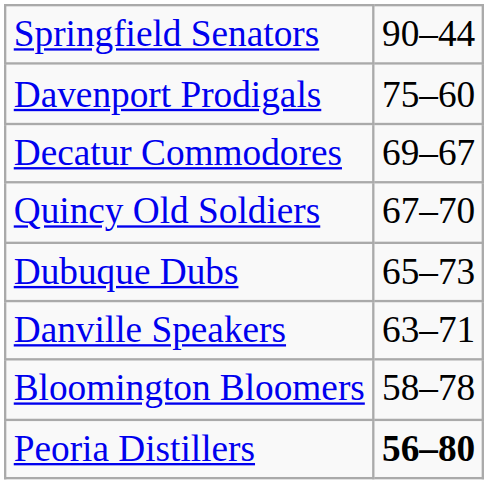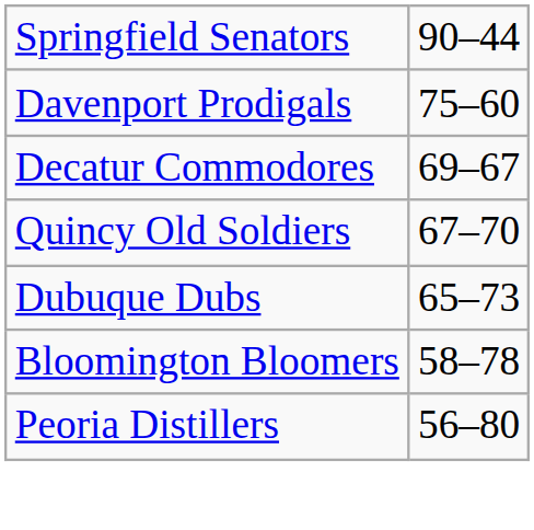 <table class="wikitable">
 <tr>
 <td><a href='#'>Springfield Senators</a></td>
 <td>90–44</td>
 </tr>
 <tr>
 <td><a href='#'>Davenport Prodigals</a></td>
 <td>75–60</td>
 </tr>
 <tr>
 <td><a href='#'>Decatur Commodores</a></td>
 <td>69–67</td>
 </tr>
 <tr>
 <td><a href='#'>Quincy Old Soldiers</a></td>
 <td>67–70</td>
 </tr>
 <tr>
 <td><a href='#'>Dubuque Dubs</a></td>
 <td>65–73</td>
 </tr>
 <tr>
-<td><a href='#'>Danville Speakers</a></td>
-<td>63–71</td>
-</tr>
-<tr>
 <td><a href='#'>Bloomington Bloomers</a></td>
 <td>58–78</td>
 </tr>
 <tr>
 <td><a href='#'>Peoria Distillers</a></td>
-<td><strong>56–80</strong></td>
+<td>56–80</td>
 </tr>
 </table>
